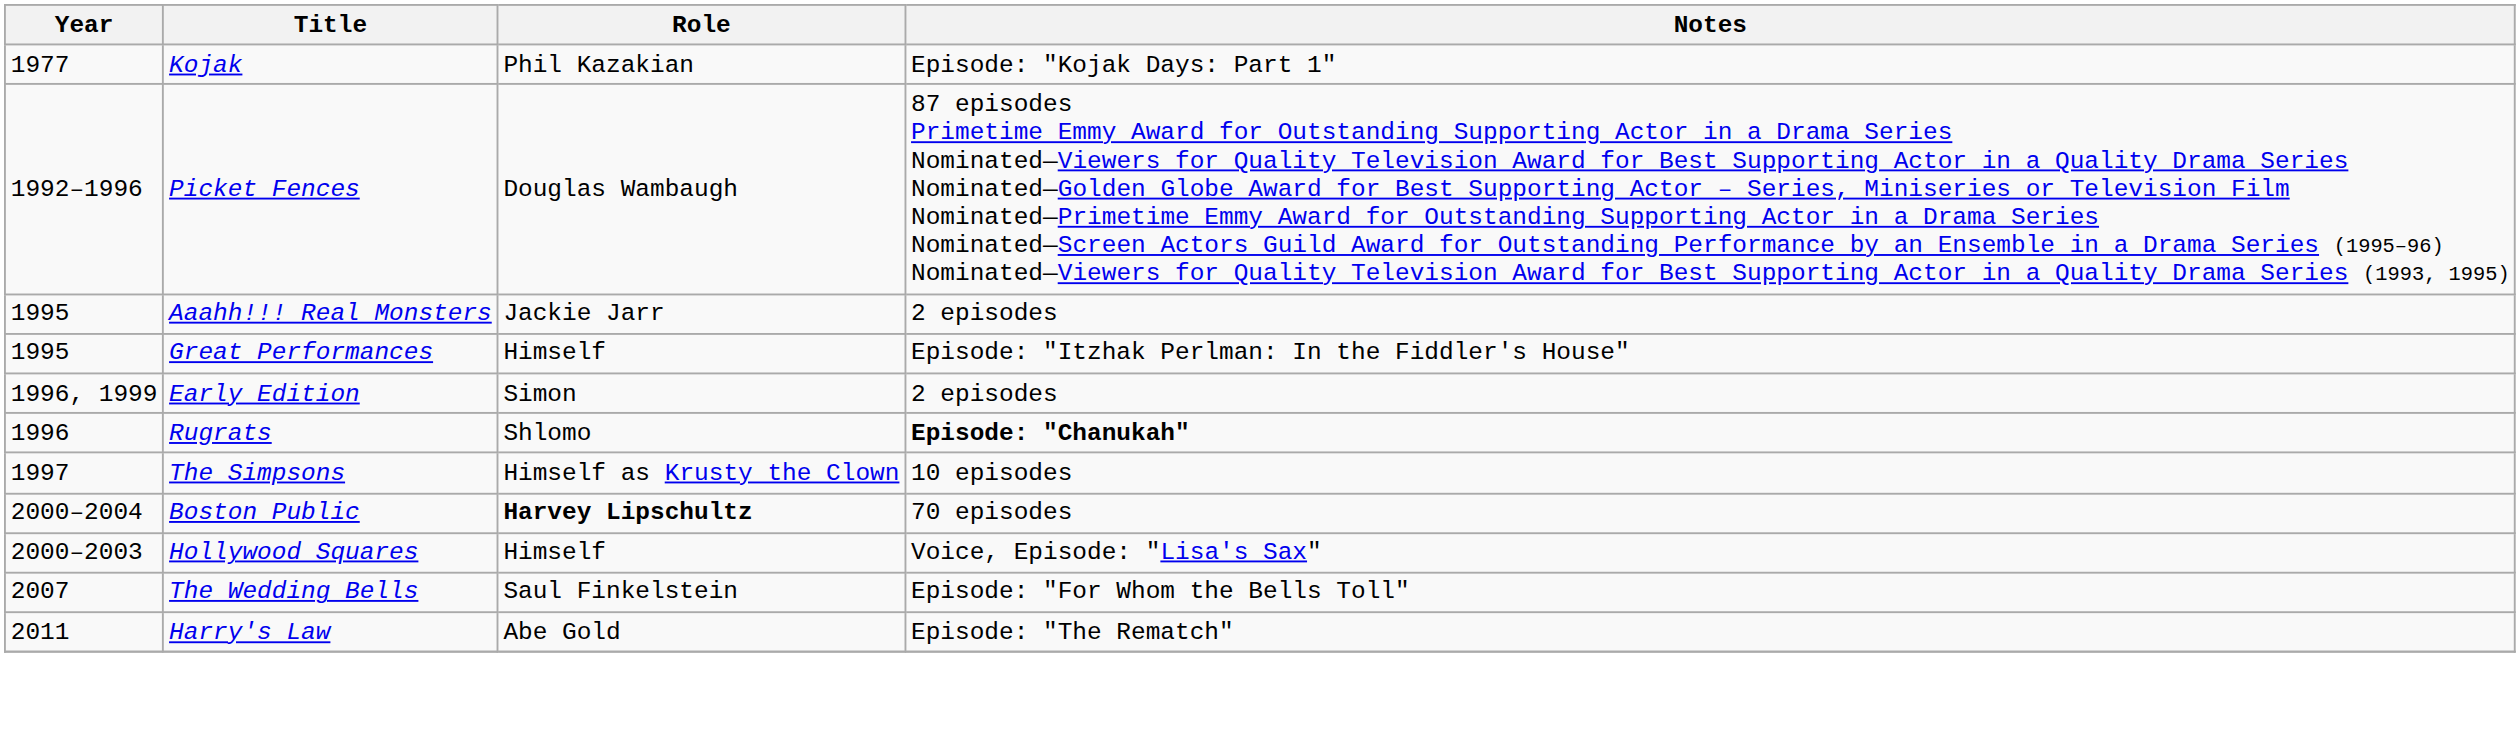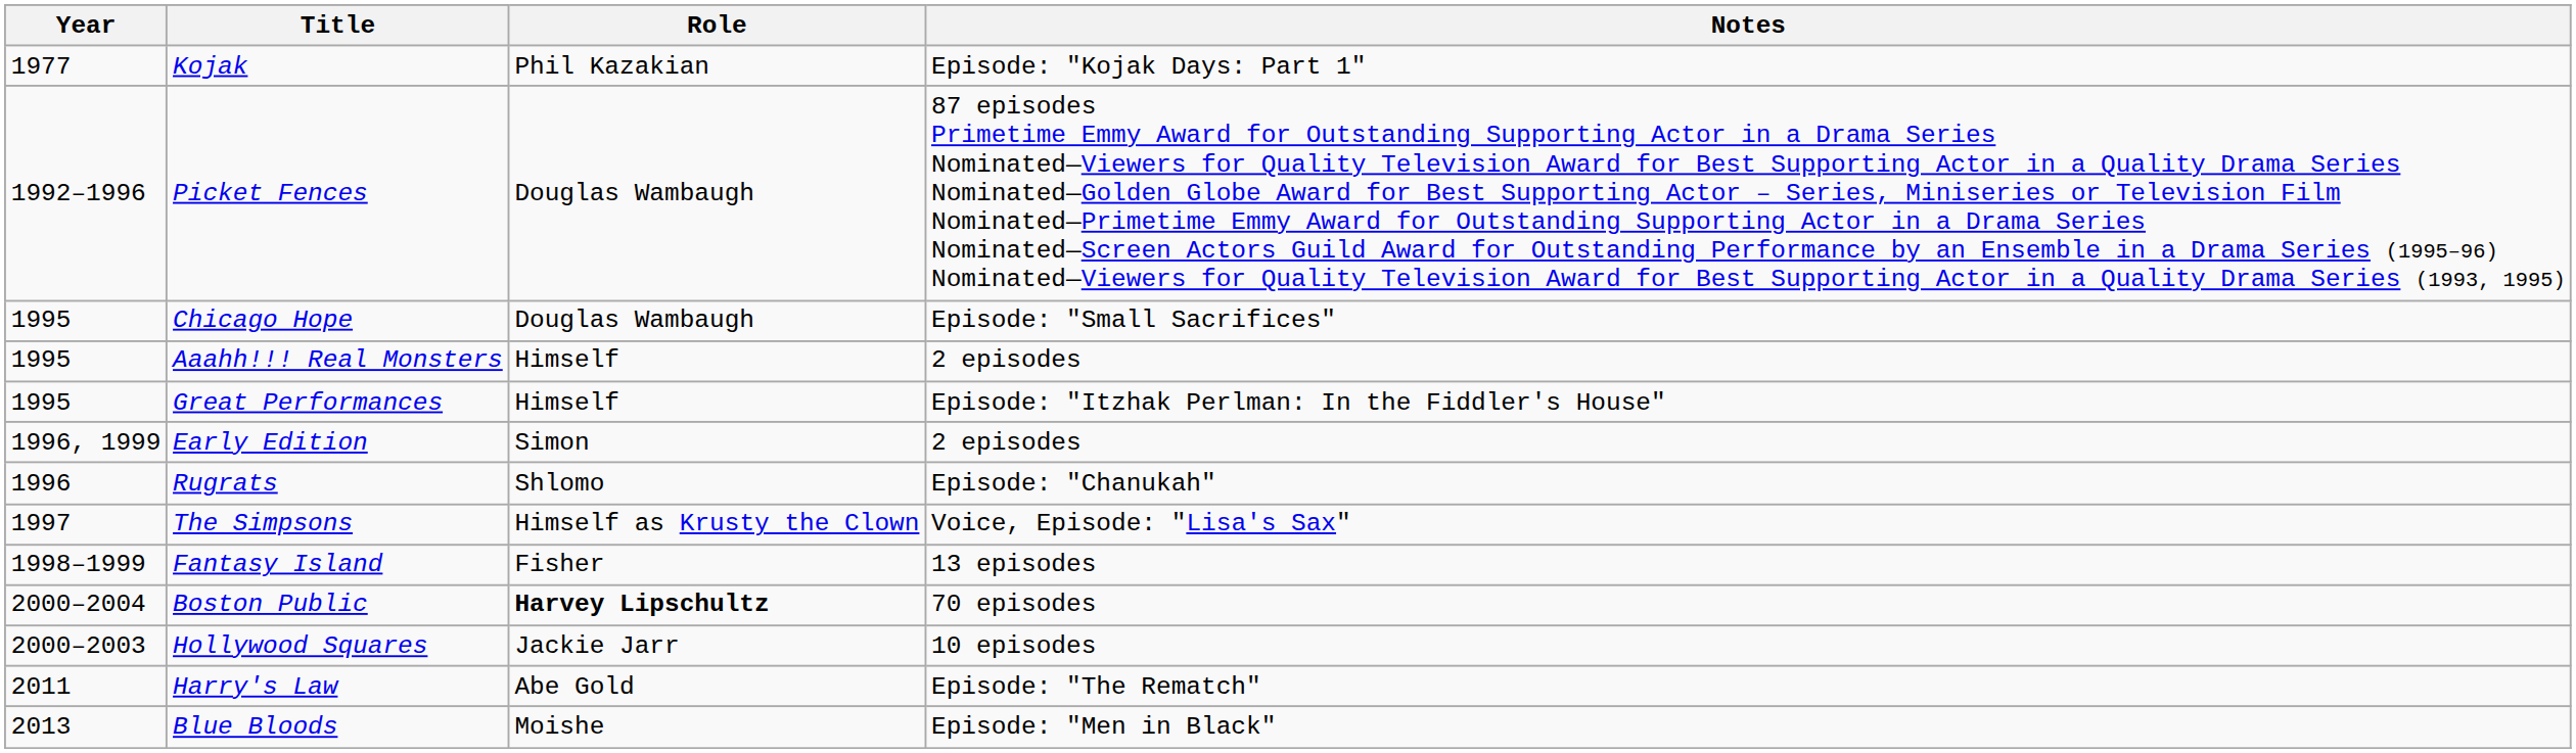 <table class="wikitable sortable">
 <tr>
 <th>Year</th>
 <th>Title</th>
 <th>Role</th>
 <th>Notes</th>
 </tr>
 <tr>
 <td>1977</td>
 <td><em><a href='#'>Kojak</a></em></td>
 <td>Phil Kazakian</td>
 <td>Episode: "Kojak Days: Part 1"</td>
 </tr>
 <tr>
 <td>1992–1996</td>
 <td><em><a href='#'>Picket Fences</a></em></td>
 <td>Douglas Wambaugh</td>
 <td>87 episodes<br><a href='#'>Primetime Emmy Award for Outstanding Supporting Actor in a Drama Series</a><br>Nominated—<a href='#'>Viewers for Quality Television Award for Best Supporting Actor in a Quality Drama Series</a><br>Nominated—<a href='#'>Golden Globe Award for Best Supporting Actor – Series, Miniseries or Television Film</a><br>Nominated—<a href='#'>Primetime Emmy Award for Outstanding Supporting Actor in a Drama Series</a><br>Nominated—<a href='#'>Screen Actors Guild Award for Outstanding Performance by an Ensemble in a Drama Series</a> <small>(1995–96)</small><br>Nominated—<a href='#'>Viewers for Quality Television Award for Best Supporting Actor in a Quality Drama Series</a> <small>(1993, 1995)</small></td>
 </tr>
 <tr>
 <td>1995</td>
+<td><em><a href='#'>Chicago Hope</a></em></td>
+<td>Douglas Wambaugh</td>
+<td>Episode: "Small Sacrifices"</td>
+</tr>
+<tr>
+<td>1995</td>
 <td><em><a href='#'>Aaahh!!! Real Monsters</a></em></td>
-<td>Jackie Jarr</td>
+<td>Himself</td>
 <td>2 episodes</td>
 </tr>
 <tr>
 <td>1995</td>
 <td><em><a href='#'>Great Performances</a></em></td>
 <td>Himself</td>
 <td>Episode: "Itzhak Perlman: In the Fiddler's House"</td>
 </tr>
 <tr>
 <td>1996, 1999</td>
 <td><em><a href='#'>Early Edition</a></em></td>
 <td>Simon</td>
 <td>2 episodes</td>
 </tr>
 <tr>
 <td>1996</td>
 <td><em><a href='#'>Rugrats</a></em></td>
 <td>Shlomo</td>
-<td><strong>Episode: "Chanukah"</strong></td>
+<td>Episode: "Chanukah"</td>
 </tr>
 <tr>
 <td>1997</td>
 <td><em><a href='#'>The Simpsons</a></em></td>
 <td>Himself as <a href='#'>Krusty the Clown</a></td>
-<td>10 episodes</td>
+<td>Voice, Episode: "<a href='#'>Lisa's Sax</a>"</td>
+</tr>
+<tr>
+<td>1998–1999</td>
+<td><em><a href='#'>Fantasy Island</a></em></td>
+<td>Fisher</td>
+<td>13 episodes</td>
 </tr>
 <tr>
 <td>2000–2004</td>
 <td><em><a href='#'>Boston Public</a></em></td>
 <td><strong>Harvey Lipschultz</strong></td>
 <td>70 episodes</td>
 </tr>
 <tr>
 <td>2000–2003</td>
 <td><em><a href='#'>Hollywood Squares</a></em></td>
-<td>Himself</td>
-<td>Voice, Episode: "<a href='#'>Lisa's Sax</a>"</td>
-</tr>
-<tr>
-<td>2007</td>
-<td><em><a href='#'>The Wedding Bells</a></em></td>
-<td>Saul Finkelstein</td>
-<td>Episode: "For Whom the Bells Toll"</td>
+<td>Jackie Jarr</td>
+<td>10 episodes</td>
 </tr>
 <tr>
 <td>2011</td>
 <td><em><a href='#'>Harry's Law</a></em></td>
 <td>Abe Gold</td>
 <td>Episode: "The Rematch"</td>
 </tr>
 <tr>
+<td>2013</td>
+<td><em><a href='#'>Blue Bloods</a></em></td>
+<td>Moishe</td>
+<td>Episode: "Men in Black"</td>
+</tr>
+<tr>
 </tr>
 </table>
